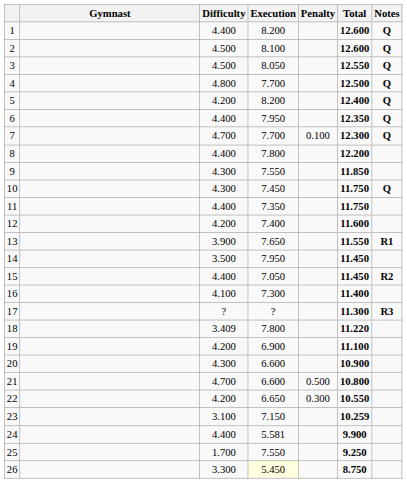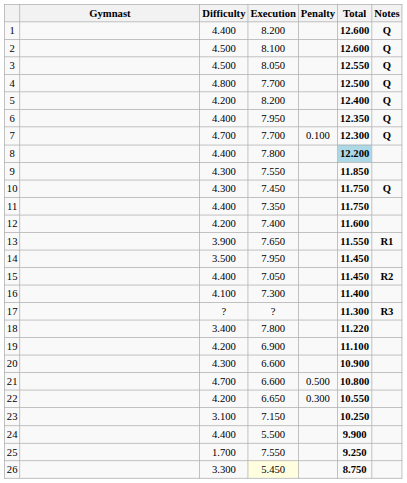 <table class="wikitable sortable" style="text-align:center; font-size:95%">
 <tr>
 <th></th>
 <th width="250">Gymnast</th>
 <th>Difficulty</th>
 <th>Execution</th>
 <th>Penalty</th>
 <th>Total</th>
 <th>Notes</th>
 </tr>
 <tr>
 <td>1</td>
 <td align="left"></td>
 <td>4.400</td>
 <td>8.200</td>
 <td></td>
 <td><strong>12.600</strong></td>
 <td><strong>Q</strong></td>
 </tr>
 <tr>
 <td>2</td>
 <td align="left"></td>
 <td>4.500</td>
 <td>8.100</td>
 <td></td>
 <td><strong>12.600</strong></td>
 <td><strong>Q</strong></td>
 </tr>
 <tr>
 <td>3</td>
 <td align="left"></td>
 <td>4.500</td>
 <td>8.050</td>
 <td></td>
 <td><strong>12.550</strong></td>
 <td><strong>Q</strong></td>
 </tr>
 <tr>
 <td>4</td>
 <td align="left"></td>
 <td>4.800</td>
 <td>7.700</td>
 <td></td>
 <td><strong>12.500</strong></td>
 <td><strong>Q</strong></td>
 </tr>
 <tr>
 <td>5</td>
 <td align="left"></td>
 <td>4.200</td>
 <td>8.200</td>
 <td></td>
 <td><strong>12.400</strong></td>
 <td><strong>Q</strong></td>
 </tr>
 <tr>
 <td>6</td>
 <td align="left"></td>
 <td>4.400</td>
 <td>7.950</td>
 <td></td>
 <td><strong>12.350</strong></td>
 <td><strong>Q</strong></td>
 </tr>
 <tr>
 <td>7</td>
 <td align="left"></td>
 <td>4.700</td>
 <td>7.700</td>
 <td>0.100</td>
 <td><strong>12.300</strong></td>
 <td><strong>Q</strong></td>
 </tr>
 <tr>
 <td>8</td>
 <td align="left"></td>
 <td>4.400</td>
 <td>7.800</td>
 <td></td>
-<td><strong>12.200</strong></td>
+<td style="background: lightblue;"><strong>12.200</strong></td>
 <td></td>
 </tr>
 <tr>
 <td>9</td>
 <td align="left"></td>
 <td>4.300</td>
 <td>7.550</td>
 <td></td>
 <td><strong>11.850</strong></td>
 <td></td>
 </tr>
 <tr>
 <td>10</td>
 <td align="left"></td>
 <td>4.300</td>
 <td>7.450</td>
 <td></td>
 <td><strong>11.750</strong></td>
 <td><strong>Q</strong></td>
 </tr>
 <tr>
 <td>11</td>
 <td align="left"></td>
 <td>4.400</td>
 <td>7.350</td>
 <td></td>
 <td><strong>11.750</strong></td>
 <td></td>
 </tr>
 <tr>
 <td>12</td>
 <td align="left"></td>
 <td>4.200</td>
 <td>7.400</td>
 <td></td>
 <td><strong>11.600</strong></td>
 <td></td>
 </tr>
 <tr>
 <td>13</td>
 <td align="left"></td>
 <td>3.900</td>
 <td>7.650</td>
 <td></td>
 <td><strong>11.550</strong></td>
 <td><strong>R1</strong></td>
 </tr>
 <tr>
 <td>14</td>
 <td align="left"></td>
 <td>3.500</td>
 <td>7.950</td>
 <td></td>
 <td><strong>11.450</strong></td>
 <td></td>
 </tr>
 <tr>
 <td>15</td>
 <td align="left"></td>
 <td>4.400</td>
 <td>7.050</td>
 <td></td>
 <td><strong>11.450</strong></td>
 <td><strong>R2</strong></td>
 </tr>
 <tr>
 <td>16</td>
 <td align="left"></td>
 <td>4.100</td>
 <td>7.300</td>
 <td></td>
 <td><strong>11.400</strong></td>
 <td></td>
 </tr>
 <tr>
 <td>17</td>
 <td align="left"></td>
 <td>?</td>
 <td>?</td>
 <td></td>
 <td><strong>11.300</strong></td>
 <td><strong>R3</strong></td>
 </tr>
 <tr>
 <td>18</td>
 <td align="left"></td>
-<td>3.409</td>
+<td>3.400</td>
 <td>7.800</td>
 <td></td>
 <td><strong>11.220</strong></td>
 <td></td>
 </tr>
 <tr>
 <td>19</td>
 <td align="left"></td>
 <td>4.200</td>
 <td>6.900</td>
 <td></td>
 <td><strong>11.100</strong></td>
 <td></td>
 </tr>
 <tr>
 <td>20</td>
 <td align="left"></td>
 <td>4.300</td>
 <td>6.600</td>
 <td></td>
 <td><strong>10.900</strong></td>
 <td></td>
 </tr>
 <tr>
 <td>21</td>
 <td align="left"></td>
 <td>4.700</td>
 <td>6.600</td>
 <td>0.500</td>
 <td><strong>10.800</strong></td>
 <td></td>
 </tr>
 <tr>
 <td>22</td>
 <td align="left"></td>
 <td>4.200</td>
 <td>6.650</td>
 <td>0.300</td>
 <td><strong>10.550</strong></td>
 <td></td>
 </tr>
 <tr>
 <td>23</td>
 <td align="left"></td>
 <td>3.100</td>
 <td>7.150</td>
 <td></td>
-<td><strong>10.259</strong></td>
+<td><strong>10.250</strong></td>
 <td></td>
 </tr>
 <tr>
 <td>24</td>
 <td align="left"></td>
 <td>4.400</td>
-<td>5.581</td>
+<td>5.500</td>
 <td></td>
 <td><strong>9.900</strong></td>
 <td></td>
 </tr>
 <tr>
 <td>25</td>
 <td align="left"></td>
 <td>1.700</td>
 <td>7.550</td>
 <td></td>
 <td><strong>9.250</strong></td>
 <td></td>
 </tr>
 <tr>
 <td>26</td>
 <td align="left"></td>
 <td>3.300</td>
 <td style="background: lightyellow;">5.450</td>
 <td></td>
 <td><strong>8.750</strong></td>
 <td></td>
 </tr>
 </table>
